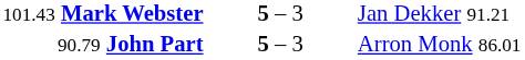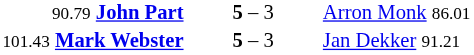 <table style="text-align:center">
 <tr>
 <th width=223></th>
 <th width=100></th>
 <th width=223></th>
 </tr>
 <tr>
+<td align=right><small><span>90.79</span></small> <strong><a href='#'>John Part</a></strong> </td>
+<td><strong>5</strong> – 3</td>
+<td align=left> <a href='#'>Arron Monk</a> <small><span>86.01</span></small></td>
+</tr>
+<tr>
 <td align=right><small><span>101.43</span></small> <strong><a href='#'>Mark Webster</a></strong> </td>
 <td><strong>5</strong> – 3</td>
 <td align=left> <a href='#'>Jan Dekker</a> <small><span>91.21</span></small></td>
 </tr>
-<tr>
-<td align=right><small><span>90.79</span></small> <strong><a href='#'>John Part</a></strong> </td>
-<td><strong>5</strong> – 3</td>
-<td align=left> <a href='#'>Arron Monk</a> <small><span>86.01</span></small></td>
-</tr>
 </table>
